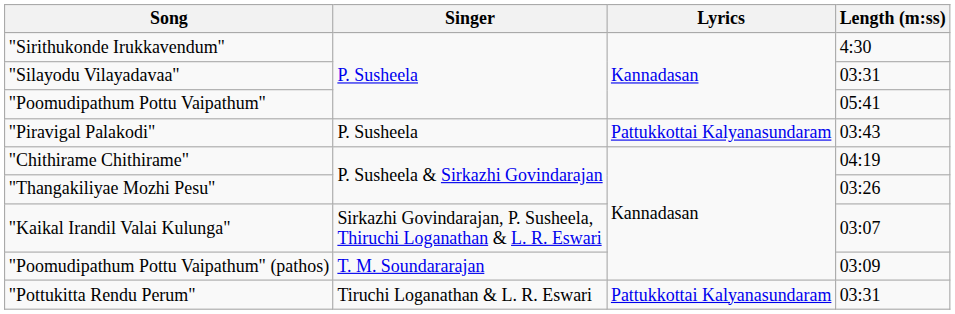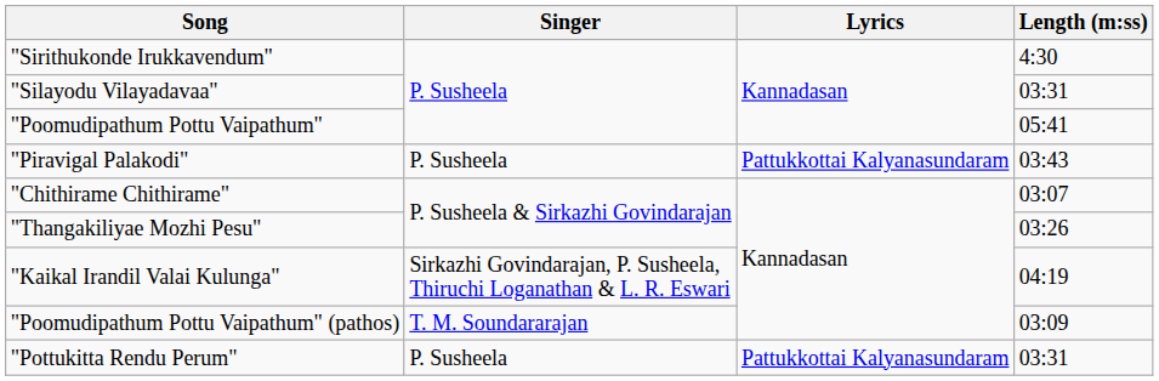 <table class="wikitable">
 <tr>
 <th>Song</th>
 <th>Singer</th>
 <th>Lyrics</th>
 <th>Length (m:ss)</th>
 </tr>
 <tr>
 <td>"Sirithukonde Irukkavendum"</td>
 <td rowspan=3><a href='#'>P. Susheela</a></td>
 <td rowspan=3><a href='#'>Kannadasan</a></td>
 <td>4:30</td>
 </tr>
 <tr>
 <td>"Silayodu Vilayadavaa"</td>
 <td>03:31</td>
 </tr>
 <tr>
 <td>"Poomudipathum Pottu Vaipathum"</td>
 <td>05:41</td>
 </tr>
 <tr>
 <td>"Piravigal Palakodi"</td>
 <td>P. Susheela</td>
 <td><a href='#'>Pattukkottai Kalyanasundaram</a></td>
 <td>03:43</td>
 </tr>
 <tr>
 <td>"Chithirame Chithirame"</td>
 <td rowspan=2>P. Susheela & <a href='#'>Sirkazhi Govindarajan</a></td>
 <td rowspan=4>Kannadasan</td>
-<td>04:19</td>
+<td>03:07</td>
 </tr>
 <tr>
 <td>"Thangakiliyae Mozhi Pesu"</td>
 <td>03:26</td>
 </tr>
 <tr>
 <td>"Kaikal Irandil Valai Kulunga"</td>
 <td>Sirkazhi Govindarajan, P. Susheela,<br><a href='#'>Thiruchi Loganathan</a> & <a href='#'>L. R. Eswari</a></td>
-<td>03:07</td>
+<td>04:19</td>
 </tr>
 <tr>
 <td>"Poomudipathum Pottu Vaipathum" (pathos)</td>
 <td><a href='#'>T. M. Soundararajan</a></td>
 <td>03:09</td>
 </tr>
 <tr>
 <td>"Pottukitta Rendu Perum"</td>
-<td>Tiruchi Loganathan & L. R. Eswari</td>
+<td>P. Susheela</td>
 <td><a href='#'>Pattukkottai Kalyanasundaram</a></td>
 <td>03:31</td>
 </tr>
 </table>
